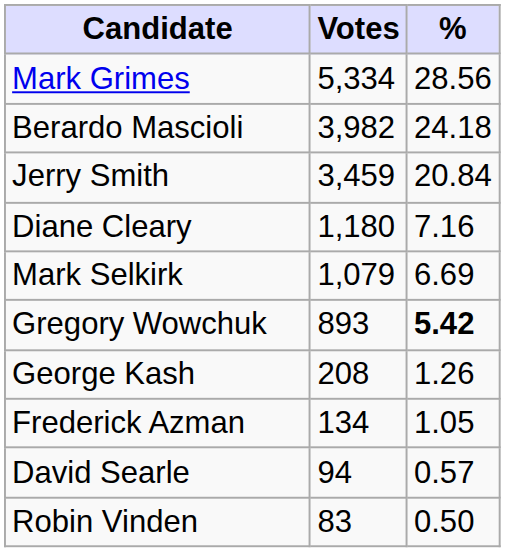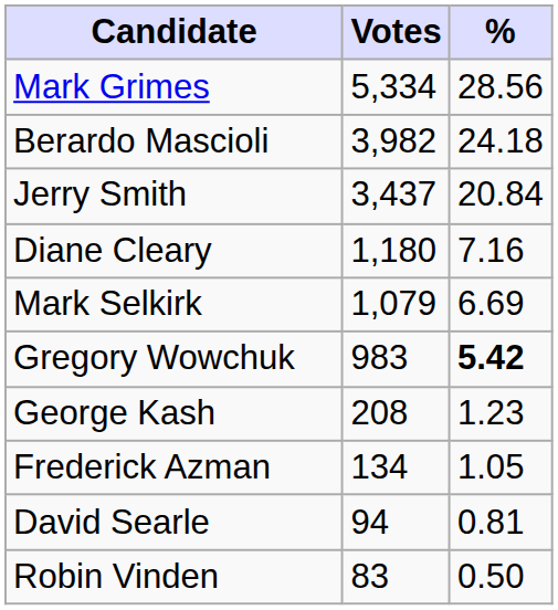 <table class="wikitable">
 <tr>
 <th style="background:#ddf; width:150px;">Candidate</th>
 <th style="background:#ddf;">Votes</th>
 <th style="background:#ddf;">%</th>
 </tr>
 <tr>
 <td><a href='#'>Mark Grimes</a></td>
 <td>5,334</td>
 <td>28.56</td>
 </tr>
 <tr>
 <td>Berardo Mascioli</td>
 <td>3,982</td>
 <td>24.18</td>
 </tr>
 <tr>
 <td>Jerry Smith</td>
-<td>3,459</td>
+<td>3,437</td>
 <td>20.84</td>
 </tr>
 <tr>
 <td>Diane Cleary</td>
 <td>1,180</td>
 <td>7.16</td>
 </tr>
 <tr>
 <td>Mark Selkirk</td>
 <td>1,079</td>
 <td>6.69</td>
 </tr>
 <tr>
 <td>Gregory Wowchuk</td>
-<td>893</td>
+<td>983</td>
 <td><strong>5.42</strong></td>
 </tr>
 <tr>
 <td>George Kash</td>
 <td>208</td>
-<td>1.26</td>
+<td>1.23</td>
 </tr>
 <tr>
 <td>Frederick Azman</td>
 <td>134</td>
 <td>1.05</td>
 </tr>
 <tr>
 <td>David Searle</td>
 <td>94</td>
-<td>0.57</td>
+<td>0.81</td>
 </tr>
 <tr>
 <td>Robin Vinden</td>
 <td>83</td>
 <td>0.50</td>
 </tr>
 </table>
